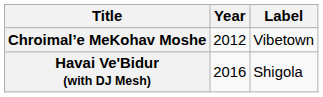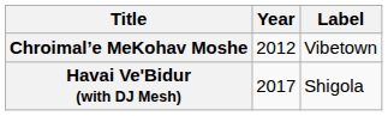 <table class="wikitable">
 <tr>
 <th>Title</th>
 <th>Year</th>
 <th>Label</th>
 </tr>
 <tr>
 <th>Chroimal’e MeKohav Moshe</th>
 <td>2012</td>
 <td>Vibetown</td>
 </tr>
 <tr>
 <th>Havai Ve'Bidur<br><small>(with DJ Mesh)</small></th>
-<td>2016</td>
+<td>2017</td>
 <td>Shigola</td>
 </tr>
 </table>
